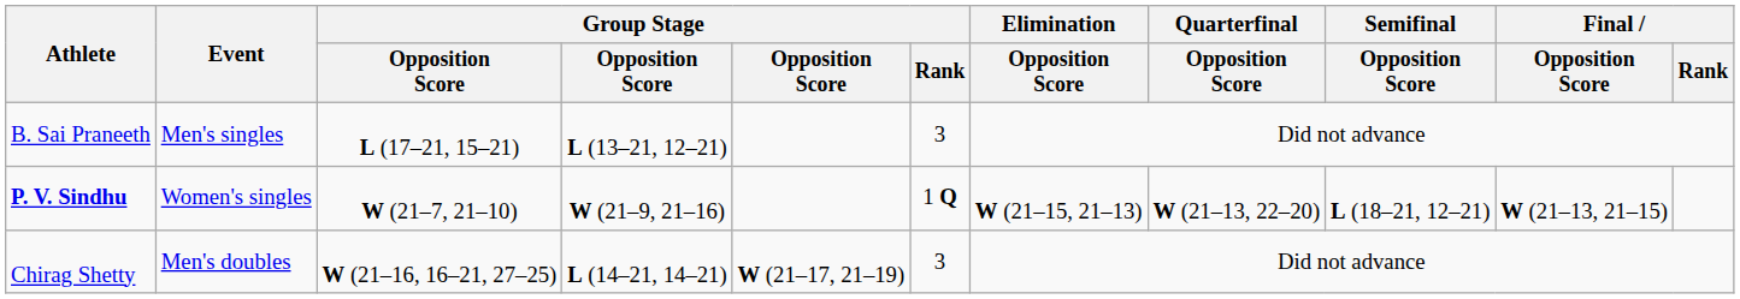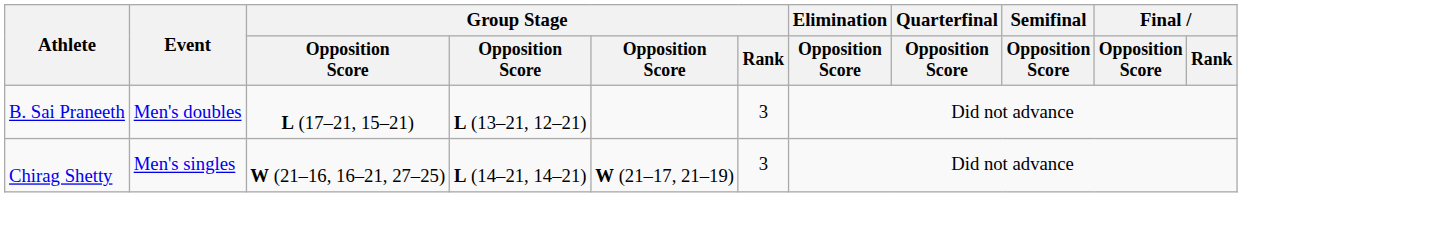 <table class="wikitable" style="font-size:90%">
 <tr>
 <th rowspan=2>Athlete</th>
 <th rowspan=2>Event</th>
 <th colspan=4>Group Stage</th>
 <th>Elimination</th>
 <th>Quarterfinal</th>
 <th>Semifinal</th>
 <th colspan=2>Final / </th>
 </tr>
 <tr style="font-size:95%">
 <th>Opposition <br> Score</th>
 <th>Opposition <br> Score</th>
 <th>Opposition <br> Score</th>
 <th>Rank</th>
 <th>Opposition <br> Score</th>
 <th>Opposition <br> Score</th>
 <th>Opposition <br> Score</th>
 <th>Opposition <br> Score</th>
 <th>Rank</th>
 </tr>
 <tr align=center>
 <td align=left><a href='#'>B. Sai Praneeth</a></td>
-<td align=left><a href='#'>Men's singles</a></td>
+<td align=left><a href='#'>Men's doubles</a></td>
 <td> <br> <strong>L</strong> (17–21, 15–21)</td>
 <td> <br> <strong>L</strong> (13–21, 12–21)</td>
 <td></td>
 <td>3</td>
 <td colspan=5>Did not advance</td>
 </tr>
 <tr align=center>
-<td align=left><strong><a href='#'>P. V. Sindhu</a></strong></td>
-<td align=left><a href='#'>Women's singles</a></td>
-<td> <br> <strong>W</strong> (21–7, 21–10)</td>
-<td> <br> <strong>W</strong> (21–9, 21–16)</td>
-<td></td>
-<td>1 <strong>Q</strong></td>
-<td> <br> <strong>W</strong> (21–15, 21–13)</td>
-<td> <br> <strong>W</strong> (21–13, 22–20)</td>
-<td> <br> <strong>L</strong> (18–21, 12–21)</td>
-<td> <br> <strong>W</strong> (21–13, 21–15)</td>
-<td></td>
-</tr>
-<tr align=center>
 <td align=left> <br> <a href='#'>Chirag Shetty</a></td>
-<td align=left><a href='#'>Men's doubles</a></td>
+<td align=left><a href='#'>Men's singles</a></td>
 <td> <br> <strong>W</strong> (21–16, 16–21, 27–25)</td>
 <td> <br> <strong>L</strong> (14–21, 14–21)</td>
 <td> <br> <strong>W</strong> (21–17, 21–19)</td>
 <td>3</td>
 <td colspan=5>Did not advance</td>
 </tr>
 </table>
